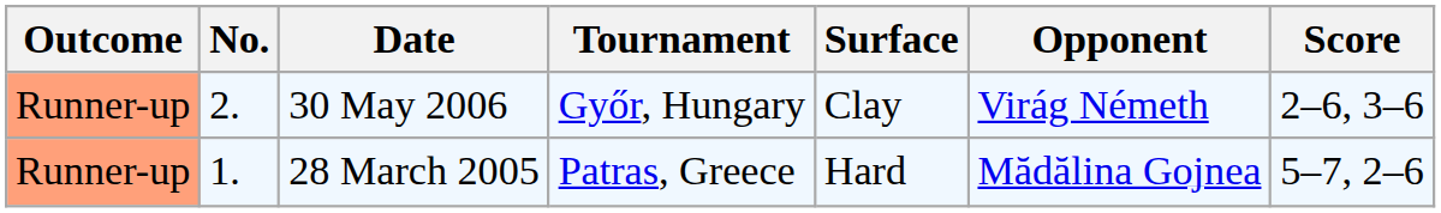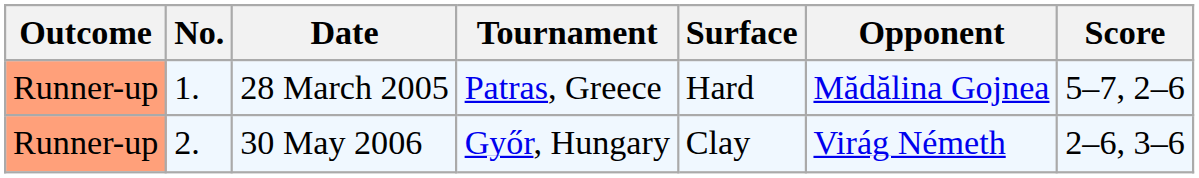 <table class="sortable wikitable" style=font-size:97%>
 <tr>
 <th>Outcome</th>
 <th>No.</th>
 <th>Date</th>
 <th>Tournament</th>
 <th>Surface</th>
 <th>Opponent</th>
 <th class="unsortable">Score</th>
 </tr>
 <tr style="background:#f0f8ff;">
 <td style="background:#ffa07a;">Runner-up</td>
+<td>1.</td>
+<td>28 March 2005</td>
+<td><a href='#'>Patras</a>, Greece</td>
+<td>Hard</td>
+<td> <a href='#'>Mădălina Gojnea</a></td>
+<td>5–7, 2–6</td>
+</tr>
+<tr style="background:#f0f8ff;">
+<td style="background:#ffa07a;">Runner-up</td>
 <td>2.</td>
 <td>30 May 2006</td>
 <td><a href='#'>Győr</a>, Hungary</td>
 <td>Clay</td>
 <td> <a href='#'>Virág Németh</a></td>
 <td>2–6, 3–6</td>
 </tr>
-<tr style="background:#f0f8ff;">
-<td style="background:#ffa07a;">Runner-up</td>
-<td>1.</td>
-<td>28 March 2005</td>
-<td><a href='#'>Patras</a>, Greece</td>
-<td>Hard</td>
-<td> <a href='#'>Mădălina Gojnea</a></td>
-<td>5–7, 2–6</td>
-</tr>
 </table>
